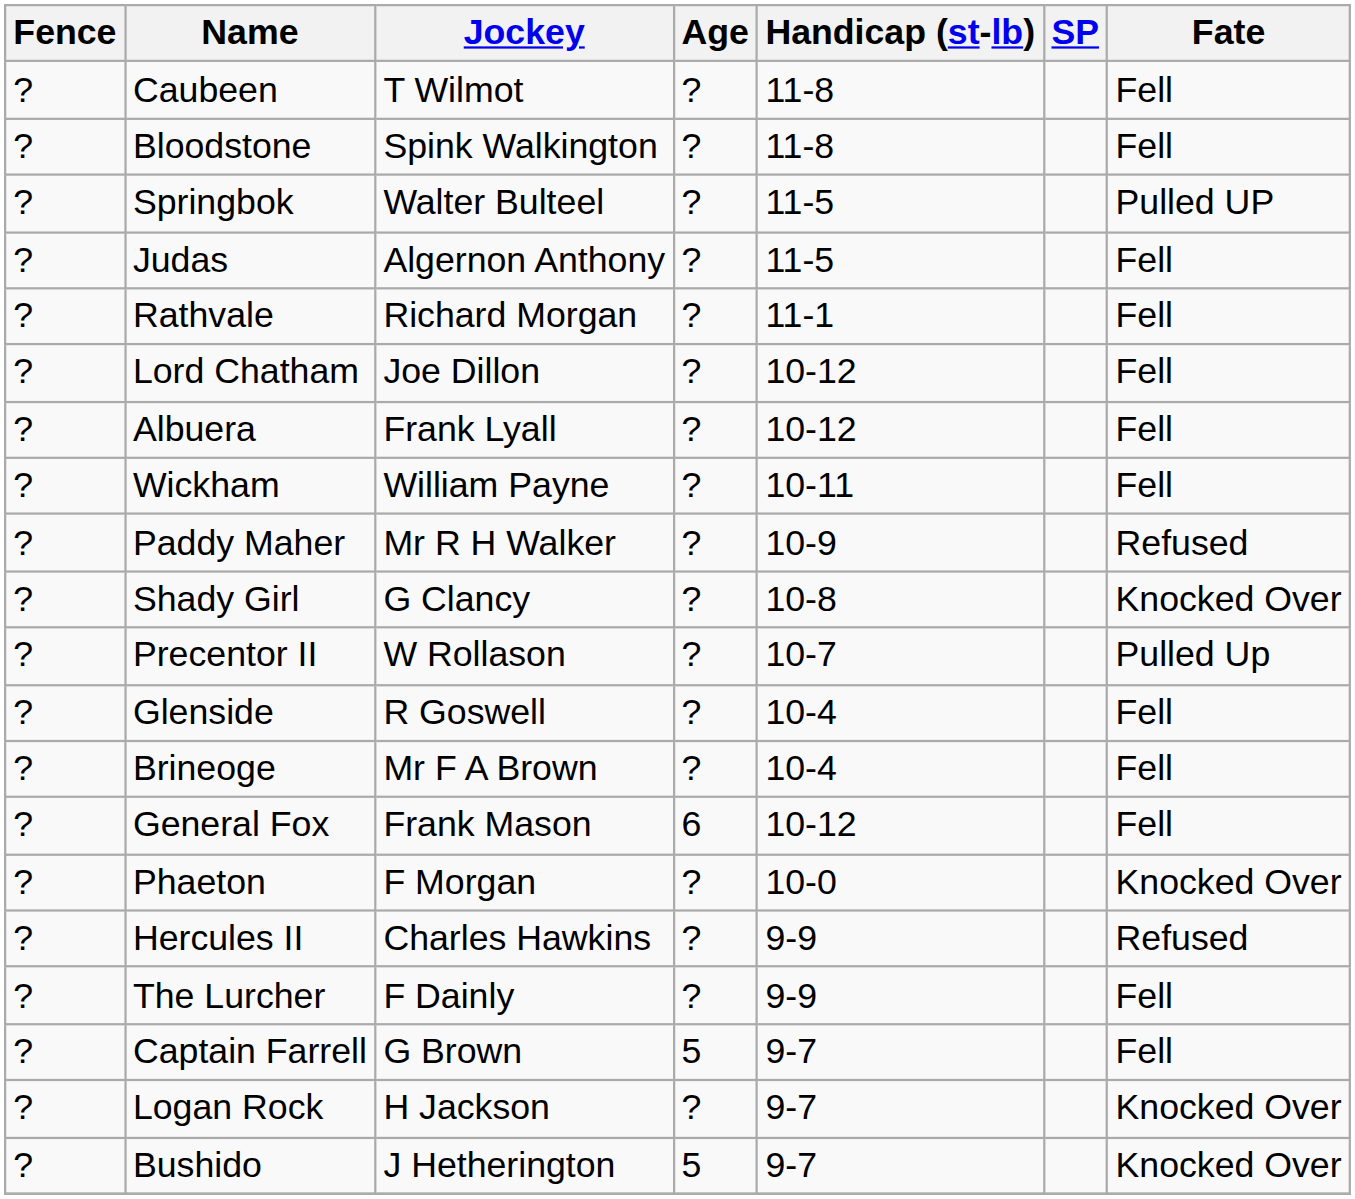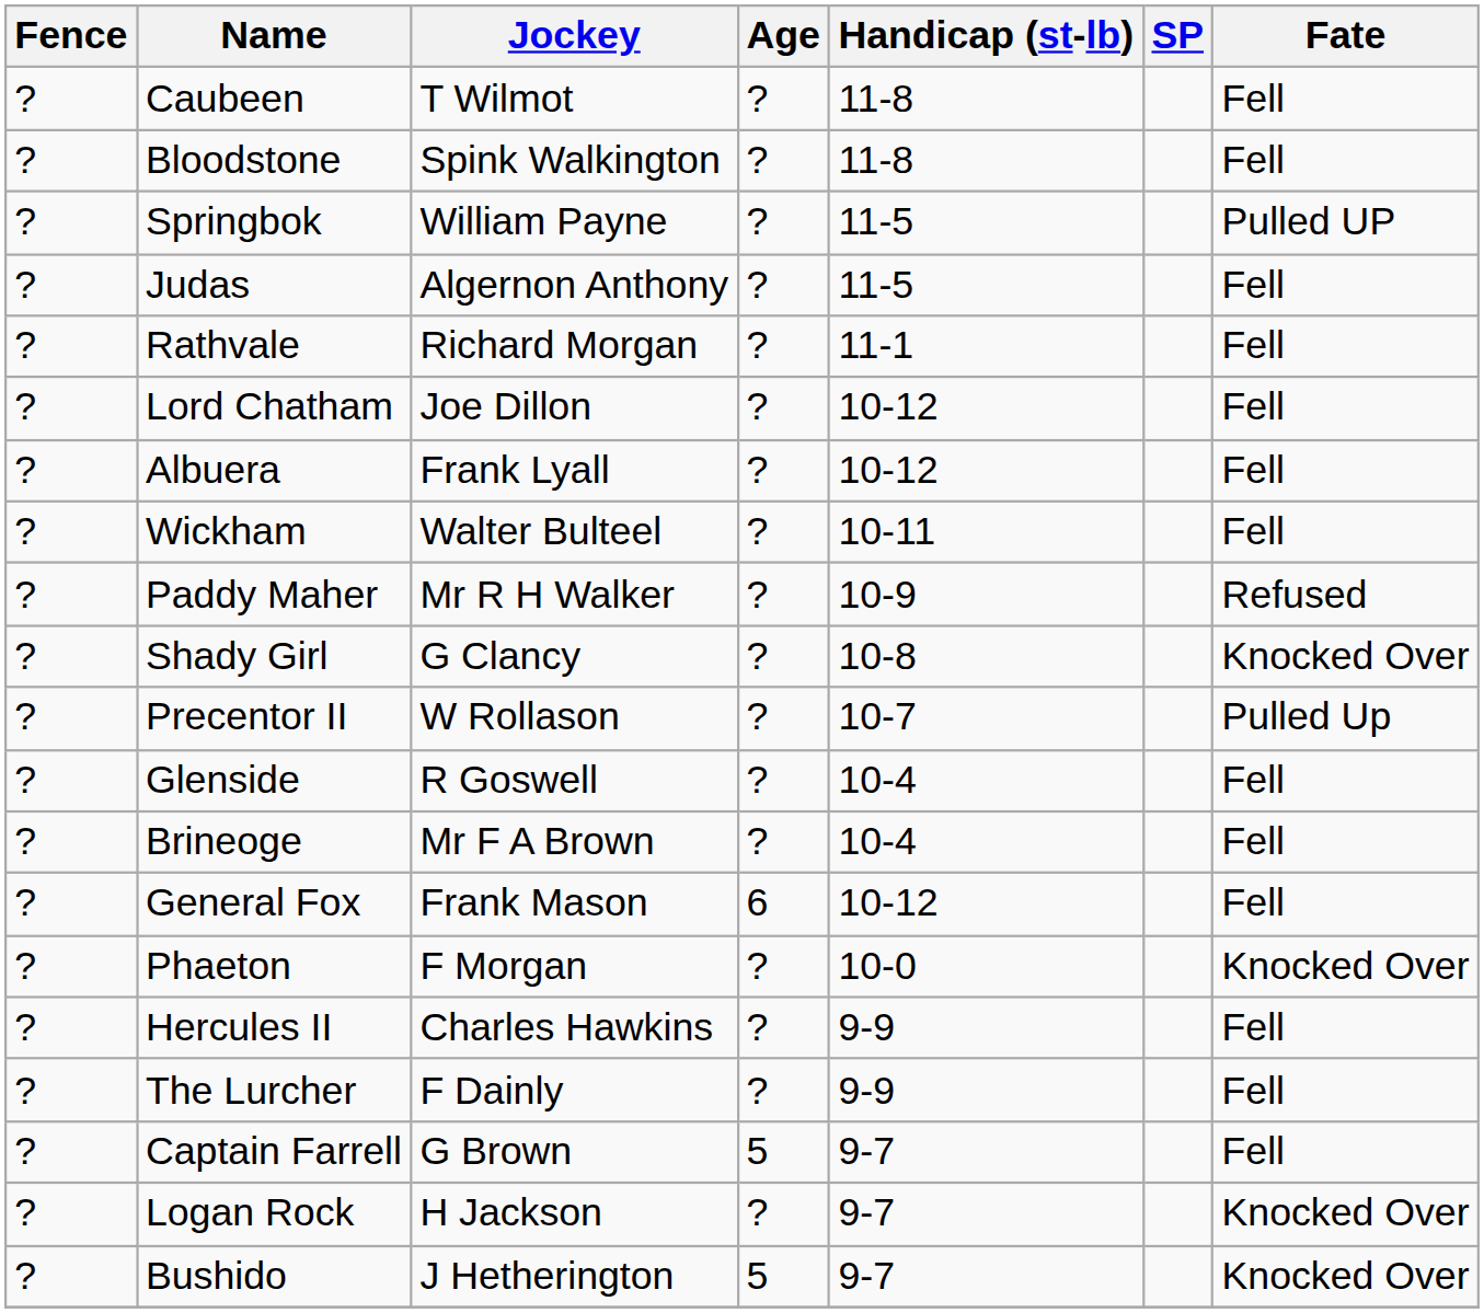 <table class="wikitable sortable">
 <tr>
 <th>Fence</th>
 <th>Name</th>
 <th><a href='#'>Jockey</a></th>
 <th>Age</th>
 <th>Handicap (<a href='#'>st</a>-<a href='#'>lb</a>)</th>
 <th><a href='#'>SP</a></th>
 <th>Fate</th>
 </tr>
 <tr>
 <td>?</td>
 <td>Caubeen</td>
 <td>T Wilmot</td>
 <td>?</td>
 <td>11-8</td>
 <td></td>
 <td>Fell</td>
 </tr>
 <tr>
 <td>?</td>
 <td>Bloodstone</td>
 <td>Spink Walkington</td>
 <td>?</td>
 <td>11-8</td>
 <td></td>
 <td>Fell</td>
 </tr>
 <tr>
 <td>?</td>
 <td>Springbok</td>
-<td>Walter Bulteel</td>
+<td>William Payne</td>
 <td>?</td>
 <td>11-5</td>
 <td></td>
 <td>Pulled UP</td>
 </tr>
 <tr>
 <td>?</td>
 <td>Judas</td>
 <td>Algernon Anthony</td>
 <td>?</td>
 <td>11-5</td>
 <td></td>
 <td>Fell</td>
 </tr>
 <tr>
 <td>?</td>
 <td>Rathvale</td>
 <td>Richard Morgan</td>
 <td>?</td>
 <td>11-1</td>
 <td></td>
 <td>Fell</td>
 </tr>
 <tr>
 <td>?</td>
 <td>Lord Chatham</td>
 <td>Joe Dillon</td>
 <td>?</td>
 <td>10-12</td>
 <td></td>
 <td>Fell</td>
 </tr>
 <tr>
 <td>?</td>
 <td>Albuera</td>
 <td>Frank Lyall</td>
 <td>?</td>
 <td>10-12</td>
 <td></td>
 <td>Fell</td>
 </tr>
 <tr>
 <td>?</td>
 <td>Wickham</td>
-<td>William Payne</td>
+<td>Walter Bulteel</td>
 <td>?</td>
 <td>10-11</td>
 <td></td>
 <td>Fell</td>
 </tr>
 <tr>
 <td>?</td>
 <td>Paddy Maher</td>
 <td>Mr R H Walker</td>
 <td>?</td>
 <td>10-9</td>
 <td></td>
 <td>Refused</td>
 </tr>
 <tr>
 <td>?</td>
 <td>Shady Girl</td>
 <td>G Clancy</td>
 <td>?</td>
 <td>10-8</td>
 <td></td>
 <td>Knocked Over</td>
 </tr>
 <tr>
 <td>?</td>
 <td>Precentor II</td>
 <td>W Rollason</td>
 <td>?</td>
 <td>10-7</td>
 <td></td>
 <td>Pulled Up</td>
 </tr>
 <tr>
 <td>?</td>
 <td>Glenside</td>
 <td>R Goswell</td>
 <td>?</td>
 <td>10-4</td>
 <td></td>
 <td>Fell</td>
 </tr>
 <tr>
 <td>?</td>
 <td>Brineoge</td>
 <td>Mr F A Brown</td>
 <td>?</td>
 <td>10-4</td>
 <td></td>
 <td>Fell</td>
 </tr>
 <tr>
 <td>?</td>
 <td>General Fox</td>
 <td>Frank Mason</td>
 <td>6</td>
 <td>10-12</td>
 <td></td>
 <td>Fell</td>
 </tr>
 <tr>
 <td>?</td>
 <td>Phaeton</td>
 <td>F Morgan</td>
 <td>?</td>
 <td>10-0</td>
 <td></td>
 <td>Knocked Over</td>
 </tr>
 <tr>
 <td>?</td>
 <td>Hercules II</td>
 <td>Charles Hawkins</td>
 <td>?</td>
 <td>9-9</td>
 <td></td>
-<td>Refused</td>
+<td>Fell</td>
 </tr>
 <tr>
 <td>?</td>
 <td>The Lurcher</td>
 <td>F Dainly</td>
 <td>?</td>
 <td>9-9</td>
 <td></td>
 <td>Fell</td>
 </tr>
 <tr>
 <td>?</td>
 <td>Captain Farrell</td>
 <td>G Brown</td>
 <td>5</td>
 <td>9-7</td>
 <td></td>
 <td>Fell</td>
 </tr>
 <tr>
 <td>?</td>
 <td>Logan Rock</td>
 <td>H Jackson</td>
 <td>?</td>
 <td>9-7</td>
 <td></td>
 <td>Knocked Over</td>
 </tr>
 <tr>
 <td>?</td>
 <td>Bushido</td>
 <td>J Hetherington</td>
 <td>5</td>
 <td>9-7</td>
 <td></td>
 <td>Knocked Over</td>
 </tr>
 <tr>
 </tr>
 </table>
